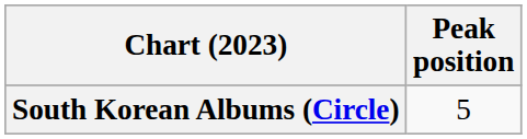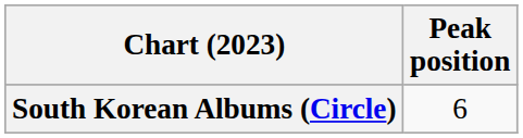 <table class="wikitable plainrowheaders" style="text-align:center">
 <tr>
 <th scope="col">Chart (2023)</th>
 <th scope="col">Peak<br>position</th>
 </tr>
 <tr>
 <th scope="row">South Korean Albums (<a href='#'>Circle</a>)</th>
-<td>5</td>
+<td>6</td>
 </tr>
 </table>
